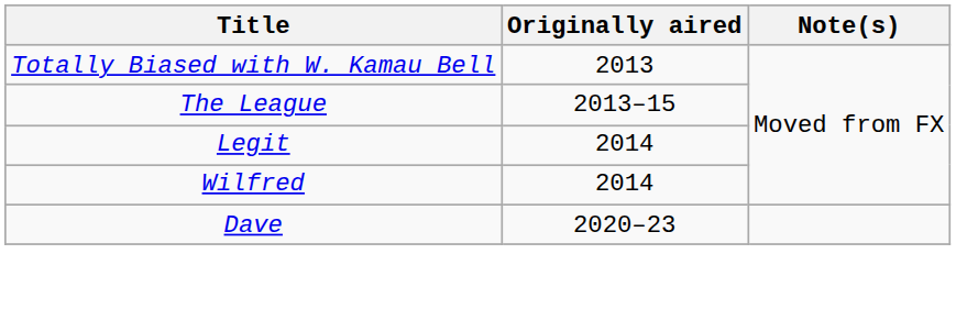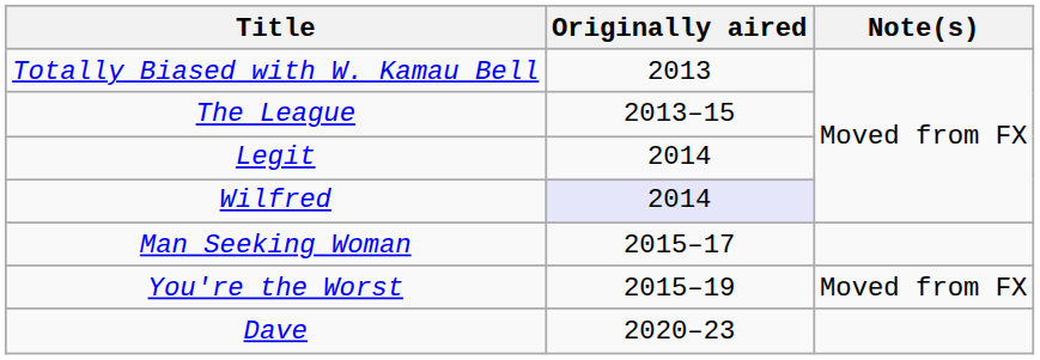 <table class="wikitable sortable plainrowheaders table" style="text-align:center;">
 <tr>
 <th scope="col">Title</th>
 <th scope="col">Originally aired</th>
 <th scope="col">Note(s)</th>
 </tr>
 <tr>
 <td><em><a href='#'>Totally Biased with W. Kamau Bell</a></em></td>
 <td>2013</td>
 <td rowspan="4">Moved from FX</td>
 </tr>
 <tr>
 <td><em><a href='#'>The League</a></em></td>
 <td>2013–15</td>
 </tr>
 <tr>
 <td><em><a href='#'>Legit</a></em></td>
 <td>2014</td>
 </tr>
 <tr>
 <td><em><a href='#'>Wilfred</a></em></td>
-<td>2014</td>
+<td style="background: lavender;">2014</td>
+</tr>
+<tr>
+<td><em><a href='#'>Man Seeking Woman</a></em></td>
+<td>2015–17</td>
+<td></td>
+</tr>
+<tr>
+<td><em><a href='#'>You're the Worst</a></em></td>
+<td>2015–19</td>
+<td>Moved from FX</td>
 </tr>
 <tr>
 <td><em><a href='#'>Dave</a></em></td>
 <td>2020–23</td>
 <td></td>
 </tr>
 </table>
